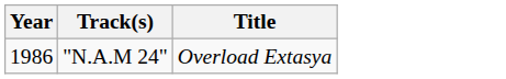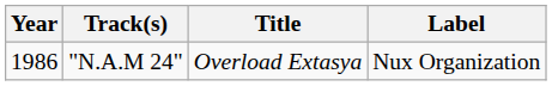 <table class="wikitable">
 <tr>
 <th>Year</th>
 <th>Track(s)</th>
 <th>Title</th>
+<th>Label</th>
 </tr>
 <tr>
 <td>1986</td>
 <td>"N.A.M 24"</td>
 <td><em>Overload Extasya</em></td>
+<td>Nux Organization</td>
 </tr>
 </table>
